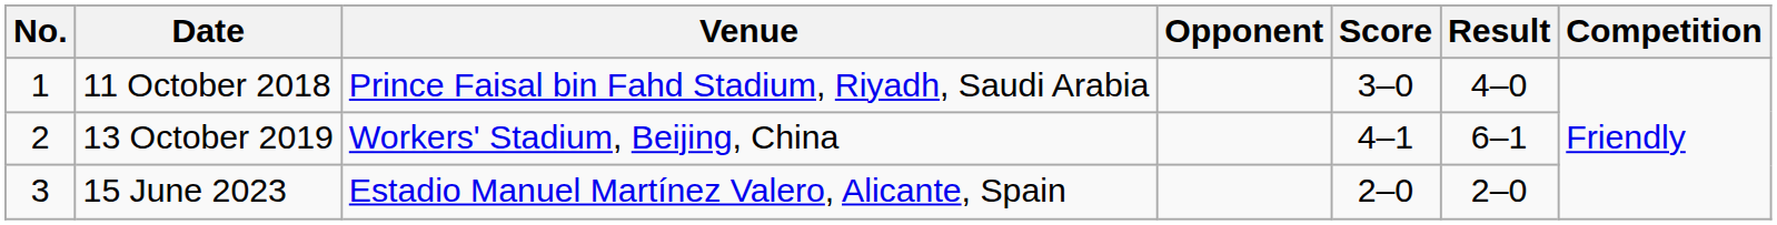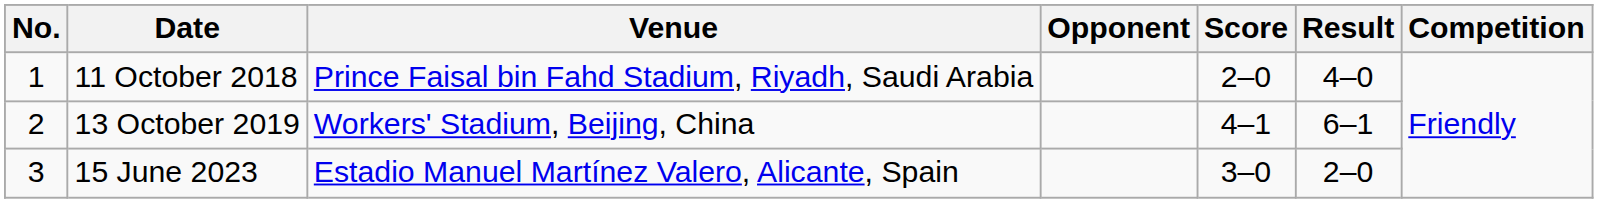 <table class="wikitable sortable">
 <tr>
 <th scope="col">No.</th>
 <th scope="col">Date</th>
 <th scope="col">Venue</th>
 <th scope="col">Opponent</th>
 <th scope="col">Score</th>
 <th scope="col">Result</th>
 <th scope="col">Competition</th>
 </tr>
 <tr>
 <td align="center">1</td>
 <td>11 October 2018</td>
 <td><a href='#'>Prince Faisal bin Fahd Stadium</a>, <a href='#'>Riyadh</a>, Saudi Arabia</td>
 <td></td>
-<td align="center">3–0</td>
+<td align="center">2–0</td>
 <td align="center">4–0</td>
 <td rowspan="3"><a href='#'>Friendly</a></td>
 </tr>
 <tr>
 <td align="center">2</td>
 <td>13 October 2019</td>
 <td><a href='#'>Workers' Stadium</a>, <a href='#'>Beijing</a>, China</td>
 <td></td>
 <td align="center">4–1</td>
 <td align="center">6–1</td>
 </tr>
 <tr>
 <td align="center">3</td>
 <td>15 June 2023</td>
 <td><a href='#'>Estadio Manuel Martínez Valero</a>, <a href='#'>Alicante</a>, Spain</td>
 <td></td>
-<td align="center">2–0</td>
+<td align="center">3–0</td>
 <td align="center">2–0</td>
 </tr>
 </table>
